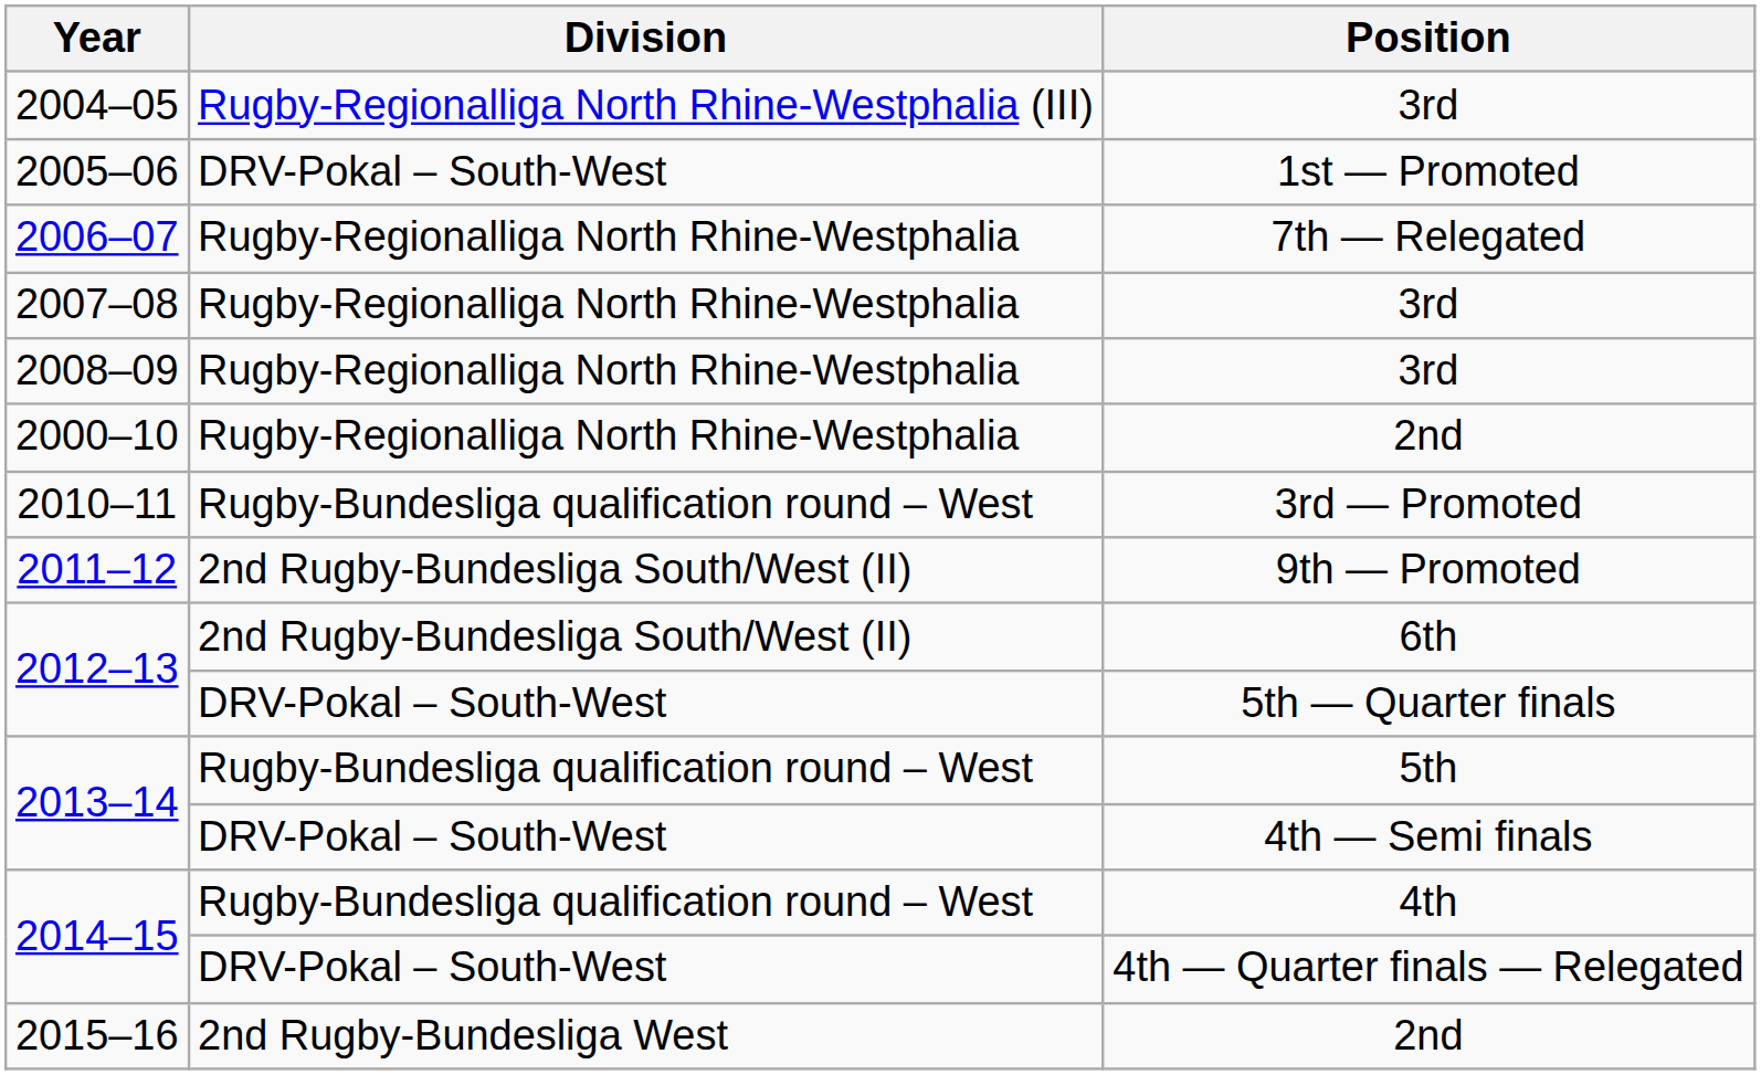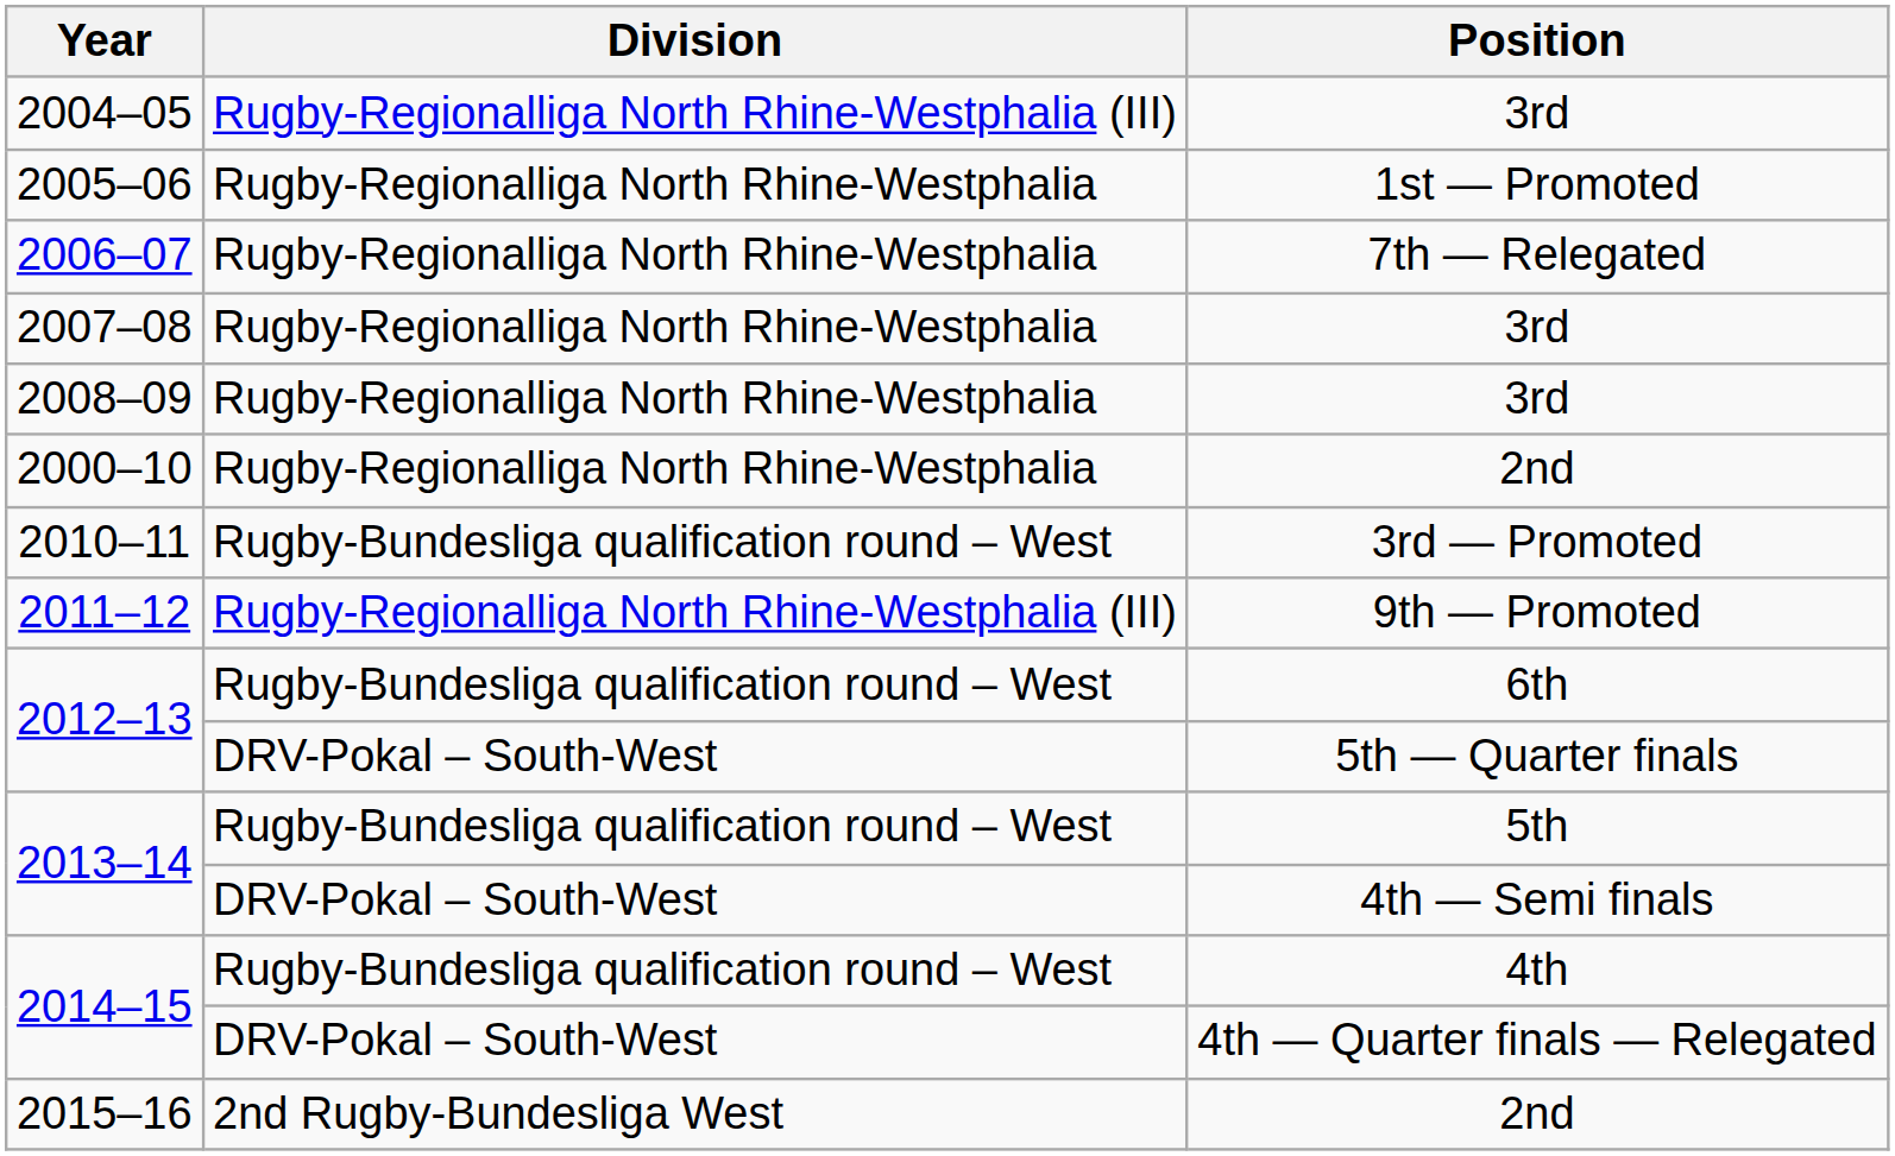 <table class="wikitable">
 <tr>
 <th>Year</th>
 <th>Division</th>
 <th>Position</th>
 </tr>
 <tr align="center">
 <td>2004–05</td>
 <td align="left"><a href='#'>Rugby-Regionalliga North Rhine-Westphalia</a> (III)</td>
 <td>3rd</td>
 </tr>
 <tr align="center">
 <td>2005–06</td>
-<td align="left">DRV-Pokal – South-West</td>
+<td align="left">Rugby-Regionalliga North Rhine-Westphalia</td>
 <td>1st — Promoted</td>
 </tr>
 <tr align="center">
 <td><a href='#'>2006–07</a></td>
 <td align="left">Rugby-Regionalliga North Rhine-Westphalia</td>
 <td>7th — Relegated</td>
 </tr>
 <tr align="center">
 <td>2007–08</td>
 <td align="left">Rugby-Regionalliga North Rhine-Westphalia</td>
 <td>3rd</td>
 </tr>
 <tr align="center">
 <td>2008–09</td>
 <td align="left">Rugby-Regionalliga North Rhine-Westphalia</td>
 <td>3rd</td>
 </tr>
 <tr align="center">
 <td>2000–10</td>
 <td align="left">Rugby-Regionalliga North Rhine-Westphalia</td>
 <td>2nd</td>
 </tr>
 <tr align="center">
 <td>2010–11</td>
 <td align="left">Rugby-Bundesliga qualification round – West</td>
 <td>3rd — Promoted</td>
 </tr>
 <tr align="center">
 <td><a href='#'>2011–12</a></td>
-<td align="left">2nd Rugby-Bundesliga South/West (II)</td>
+<td align="left"><a href='#'>Rugby-Regionalliga North Rhine-Westphalia</a> (III)</td>
 <td>9th — Promoted</td>
 </tr>
 <tr align="center">
 <td rowspan=2><a href='#'>2012–13</a></td>
-<td align="left">2nd Rugby-Bundesliga South/West (II)</td>
+<td align="left">Rugby-Bundesliga qualification round – West</td>
 <td>6th</td>
 </tr>
 <tr align="center">
 <td align="left">DRV-Pokal – South-West</td>
 <td>5th — Quarter finals</td>
 </tr>
 <tr align="center">
 <td rowspan=2><a href='#'>2013–14</a></td>
 <td align="left">Rugby-Bundesliga qualification round – West</td>
 <td>5th</td>
 </tr>
 <tr align="center">
 <td align="left">DRV-Pokal – South-West</td>
 <td>4th — Semi finals</td>
 </tr>
 <tr align="center">
 <td rowspan=2><a href='#'>2014–15</a></td>
 <td align="left">Rugby-Bundesliga qualification round – West</td>
 <td>4th</td>
 </tr>
 <tr align="center">
 <td align="left">DRV-Pokal – South-West</td>
 <td>4th — Quarter finals — Relegated</td>
 </tr>
 <tr align="center">
 <td>2015–16</td>
 <td align="left">2nd Rugby-Bundesliga West</td>
 <td>2nd</td>
 </tr>
 </table>
